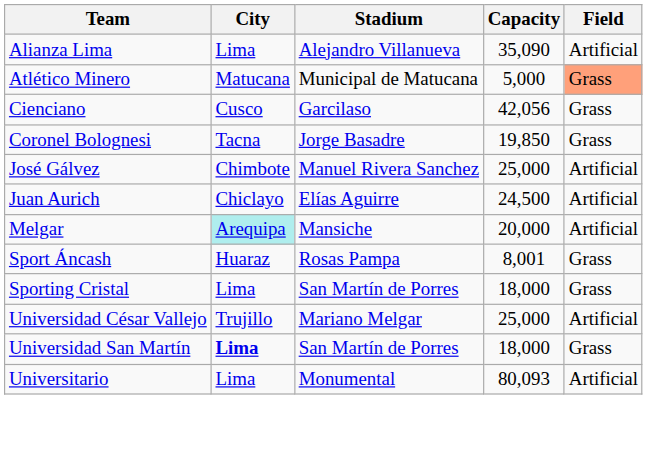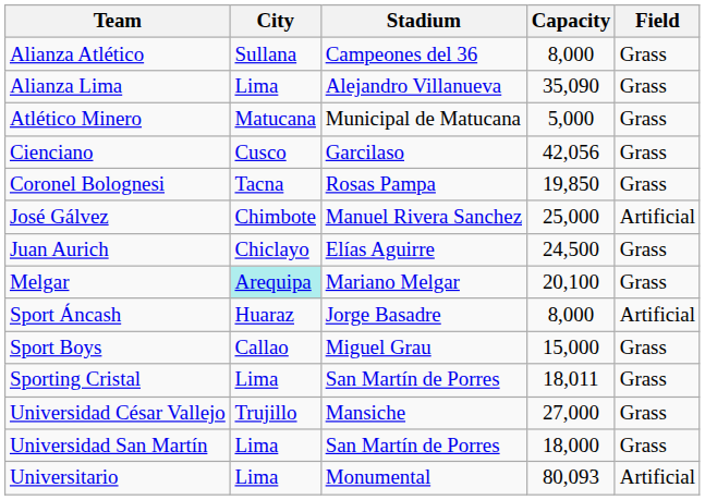 <table class="wikitable sortable">
 <tr>
 <th>Team</th>
 <th>City</th>
 <th>Stadium</th>
 <th>Capacity</th>
 <th>Field</th>
 </tr>
 <tr>
+<td><a href='#'>Alianza Atlético</a></td>
+<td><a href='#'>Sullana</a></td>
+<td><a href='#'>Campeones del 36</a></td>
+<td align="center">8,000</td>
+<td>Grass</td>
+</tr>
+<tr>
 <td><a href='#'>Alianza Lima</a></td>
 <td><a href='#'>Lima</a></td>
 <td><a href='#'>Alejandro Villanueva</a></td>
 <td align="center">35,090</td>
-<td>Artificial</td>
+<td>Grass</td>
 </tr>
 <tr>
 <td><a href='#'>Atlético Minero</a></td>
 <td><a href='#'>Matucana</a></td>
 <td>Municipal de Matucana</td>
 <td align="center">5,000</td>
-<td style="background: lightsalmon;">Grass</td>
+<td>Grass</td>
 </tr>
 <tr>
 <td><a href='#'>Cienciano</a></td>
 <td><a href='#'>Cusco</a></td>
 <td><a href='#'>Garcilaso</a></td>
 <td align="center">42,056</td>
 <td>Grass</td>
 </tr>
 <tr>
 <td><a href='#'>Coronel Bolognesi</a></td>
 <td><a href='#'>Tacna</a></td>
-<td><a href='#'>Jorge Basadre</a></td>
+<td><a href='#'>Rosas Pampa</a></td>
 <td align="center">19,850</td>
 <td>Grass</td>
 </tr>
 <tr>
 <td><a href='#'>José Gálvez</a></td>
 <td><a href='#'>Chimbote</a></td>
 <td><a href='#'>Manuel Rivera Sanchez</a></td>
 <td align="center">25,000</td>
 <td>Artificial</td>
 </tr>
 <tr>
 <td><a href='#'>Juan Aurich</a></td>
 <td><a href='#'>Chiclayo</a></td>
 <td><a href='#'>Elías Aguirre</a></td>
 <td align="center">24,500</td>
-<td>Artificial</td>
+<td>Grass</td>
 </tr>
 <tr>
 <td><a href='#'>Melgar</a></td>
 <td style="background: paleturquoise;"><a href='#'>Arequipa</a></td>
-<td><a href='#'>Mansiche</a></td>
-<td align="center">20,000</td>
-<td>Artificial</td>
+<td><a href='#'>Mariano Melgar</a></td>
+<td align="center">20,100</td>
+<td>Grass</td>
 </tr>
 <tr>
 <td><a href='#'>Sport Áncash</a></td>
 <td><a href='#'>Huaraz</a></td>
-<td><a href='#'>Rosas Pampa</a></td>
-<td align="center">8,001</td>
+<td><a href='#'>Jorge Basadre</a></td>
+<td align="center">8,000</td>
+<td>Artificial</td>
+</tr>
+<tr>
+<td><a href='#'>Sport Boys</a></td>
+<td><a href='#'>Callao</a></td>
+<td><a href='#'>Miguel Grau</a></td>
+<td align="center">15,000</td>
 <td>Grass</td>
 </tr>
 <tr>
 <td><a href='#'>Sporting Cristal</a></td>
 <td><a href='#'>Lima</a></td>
 <td><a href='#'>San Martín de Porres</a></td>
-<td align="center">18,000</td>
+<td align="center">18,011</td>
 <td>Grass</td>
 </tr>
 <tr>
 <td><a href='#'>Universidad César Vallejo</a></td>
 <td><a href='#'>Trujillo</a></td>
-<td><a href='#'>Mariano Melgar</a></td>
-<td align="center">25,000</td>
-<td>Artificial</td>
+<td><a href='#'>Mansiche</a></td>
+<td align="center">27,000</td>
+<td>Grass</td>
 </tr>
 <tr>
 <td><a href='#'>Universidad San Martín</a></td>
-<td><strong><a href='#'>Lima</a></strong></td>
+<td><a href='#'>Lima</a></td>
 <td><a href='#'>San Martín de Porres</a></td>
 <td align="center">18,000</td>
 <td>Grass</td>
 </tr>
 <tr>
 <td><a href='#'>Universitario</a></td>
 <td><a href='#'>Lima</a></td>
 <td><a href='#'>Monumental</a></td>
 <td align="center">80,093</td>
 <td>Artificial</td>
 </tr>
 </table>
